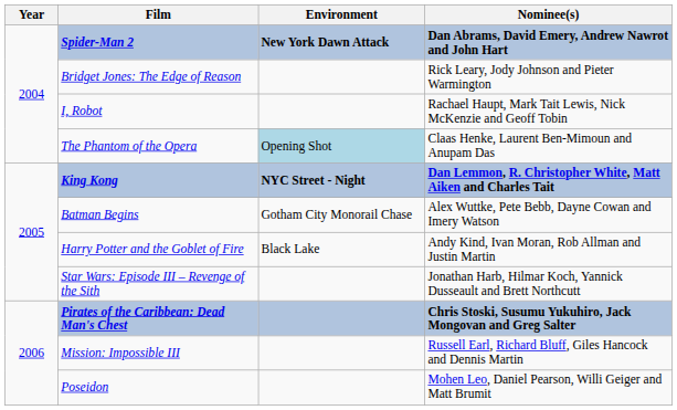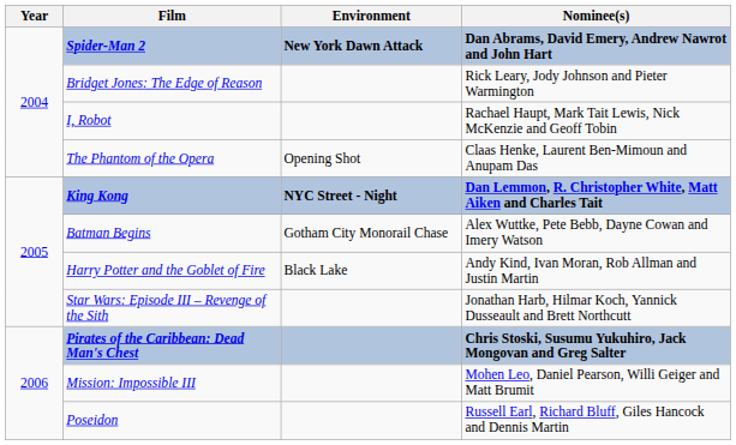 <table class="wikitable" width="95%" cellpadding="5">
 <tr>
 <th width="8%">Year</th>
 <th width="30%">Film</th>
 <th width="25%">Environment</th>
 <th width="40%">Nominee(s)</th>
 </tr>
 <tr>
 <td rowspan="4" style="text-align:center;"><a href='#'>2004</a><br></td>
 <td style="background:#B0C4DE;"><strong><em><a href='#'>Spider-Man 2</a></em></strong></td>
 <td style="background:#B0C4DE;"><strong>New York Dawn Attack</strong></td>
 <td style="background:#B0C4DE;"><strong>Dan Abrams, David Emery, Andrew Nawrot and John Hart</strong></td>
 </tr>
 <tr>
 <td><em><a href='#'>Bridget Jones: The Edge of Reason</a></em></td>
 <td></td>
 <td>Rick Leary, Jody Johnson and Pieter Warmington</td>
 </tr>
 <tr>
 <td><em><a href='#'>I, Robot</a></em></td>
 <td></td>
 <td>Rachael Haupt, Mark Tait Lewis, Nick McKenzie and Geoff Tobin</td>
 </tr>
 <tr>
 <td><em><a href='#'>The Phantom of the Opera</a></em></td>
-<td style="background: lightblue;">Opening Shot</td>
+<td>Opening Shot</td>
 <td>Claas Henke, Laurent Ben-Mimoun and Anupam Das</td>
 </tr>
 <tr>
 <td rowspan="4" style="text-align:center;"><a href='#'>2005</a><br></td>
 <td style="background:#B0C4DE;"><strong><em><a href='#'>King Kong</a></em></strong></td>
 <td style="background:#B0C4DE;"><strong>NYC Street - Night</strong></td>
 <td style="background:#B0C4DE;"><strong><a href='#'>Dan Lemmon</a>, <a href='#'>R. Christopher White</a>, <a href='#'>Matt Aiken</a> and Charles Tait</strong></td>
 </tr>
 <tr>
 <td><em><a href='#'>Batman Begins</a></em></td>
 <td>Gotham City Monorail Chase</td>
 <td>Alex Wuttke, Pete Bebb, Dayne Cowan and Imery Watson</td>
 </tr>
 <tr>
 <td><em><a href='#'>Harry Potter and the Goblet of Fire</a></em></td>
 <td>Black Lake</td>
 <td>Andy Kind, Ivan Moran, Rob Allman and Justin Martin</td>
 </tr>
 <tr>
 <td><em><a href='#'>Star Wars: Episode III – Revenge of the Sith</a></em></td>
 <td></td>
 <td>Jonathan Harb, Hilmar Koch, Yannick Dusseault and Brett Northcutt</td>
 </tr>
 <tr>
 <td rowspan="3" style="text-align:center;"><a href='#'>2006</a><br></td>
 <td style="background:#B0C4DE;"><strong><em><a href='#'>Pirates of the Caribbean: Dead Man's Chest</a></em></strong></td>
 <td style="background:#B0C4DE;"></td>
 <td style="background:#B0C4DE;"><strong>Chris Stoski, Susumu Yukuhiro, Jack Mongovan and Greg Salter</strong></td>
 </tr>
 <tr>
 <td><em><a href='#'>Mission: Impossible III</a></em></td>
 <td></td>
-<td><a href='#'>Russell Earl</a>, <a href='#'>Richard Bluff</a>, Giles Hancock and Dennis Martin</td>
+<td><a href='#'>Mohen Leo</a>, Daniel Pearson, Willi Geiger and Matt Brumit</td>
 </tr>
 <tr>
 <td><em><a href='#'>Poseidon</a></em></td>
 <td></td>
-<td><a href='#'>Mohen Leo</a>, Daniel Pearson, Willi Geiger and Matt Brumit</td>
+<td><a href='#'>Russell Earl</a>, <a href='#'>Richard Bluff</a>, Giles Hancock and Dennis Martin</td>
 </tr>
 </table>
